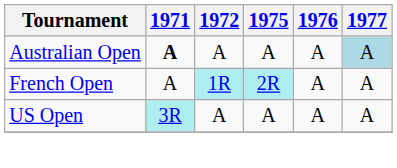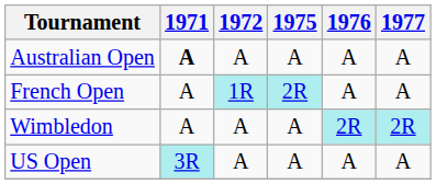 <table class="wikitable">
 <tr>
 <th>Tournament</th>
 <th><a href='#'>1971</a></th>
 <th><a href='#'>1972</a></th>
 <th><a href='#'>1975</a></th>
 <th><a href='#'>1976</a></th>
 <th><a href='#'>1977</a></th>
 </tr>
 <tr>
 <td><a href='#'>Australian Open</a></td>
 <td align="center"><strong>A</strong></td>
 <td align="center">A</td>
 <td align="center">A</td>
 <td align="center">A</td>
-<td align="center" style="background: lightblue;">A</td>
+<td align="center">A</td>
 </tr>
 <tr>
 <td><a href='#'>French Open</a></td>
 <td align="center">A</td>
 <td style="background:#afeeee;" align="center"><a href='#'>1R</a></td>
 <td style="background:#afeeee;" align="center"><a href='#'>2R</a></td>
 <td align="center">A</td>
 <td align="center">A</td>
+</tr>
+<tr>
+<td><a href='#'>Wimbledon</a></td>
+<td align="center">A</td>
+<td align="center">A</td>
+<td align="center">A</td>
+<td style="background:#afeeee;" align="center"><a href='#'>2R</a></td>
+<td align="center" style="background:#afeeee;"><a href='#'>2R</a></td>
 </tr>
 <tr>
 <td><a href='#'>US Open</a></td>
 <td align="center" style="background:#afeeee;"><a href='#'>3R</a></td>
 <td align="center">A</td>
 <td align="center">A</td>
 <td align="center">A</td>
 <td align="center">A</td>
 </tr>
 <tr>
 </tr>
 </table>
